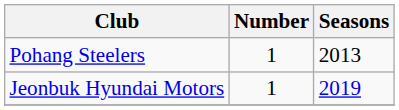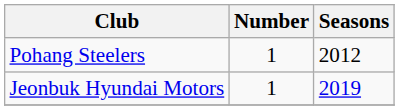 <table class="wikitable sortable">
 <tr>
 <th>Club</th>
 <th>Number</th>
 <th>Seasons</th>
 </tr>
 <tr>
 <td><a href='#'>Pohang Steelers</a></td>
 <td align=center>1</td>
-<td>2013</td>
+<td>2012</td>
 </tr>
 <tr>
 <td><a href='#'>Jeonbuk Hyundai Motors</a></td>
 <td align=center>1</td>
 <td><a href='#'>2019</a></td>
 </tr>
 <tr>
 </tr>
 </table>
